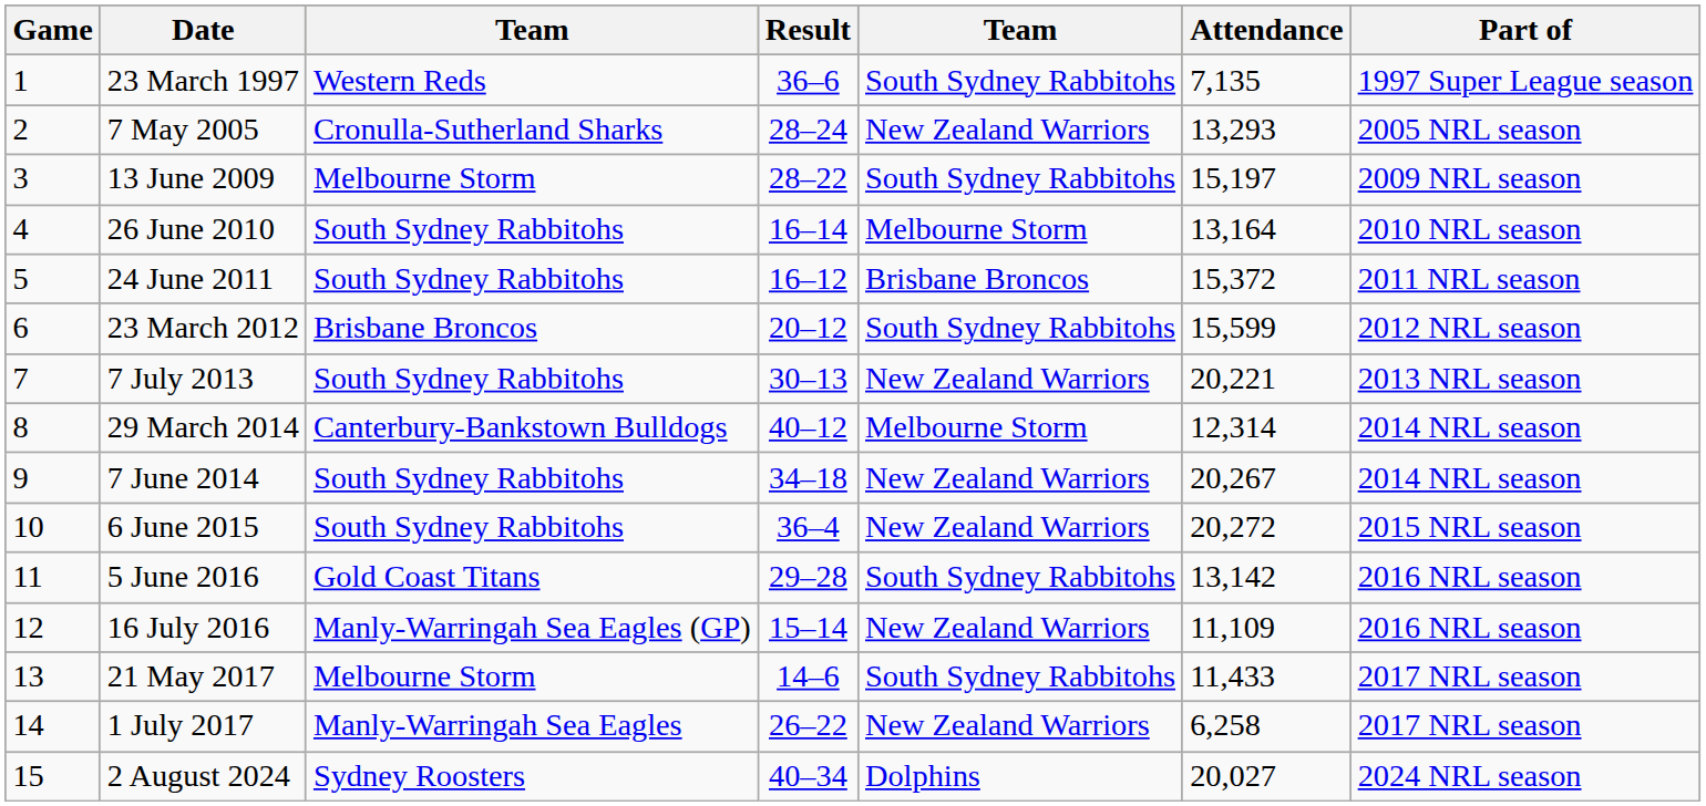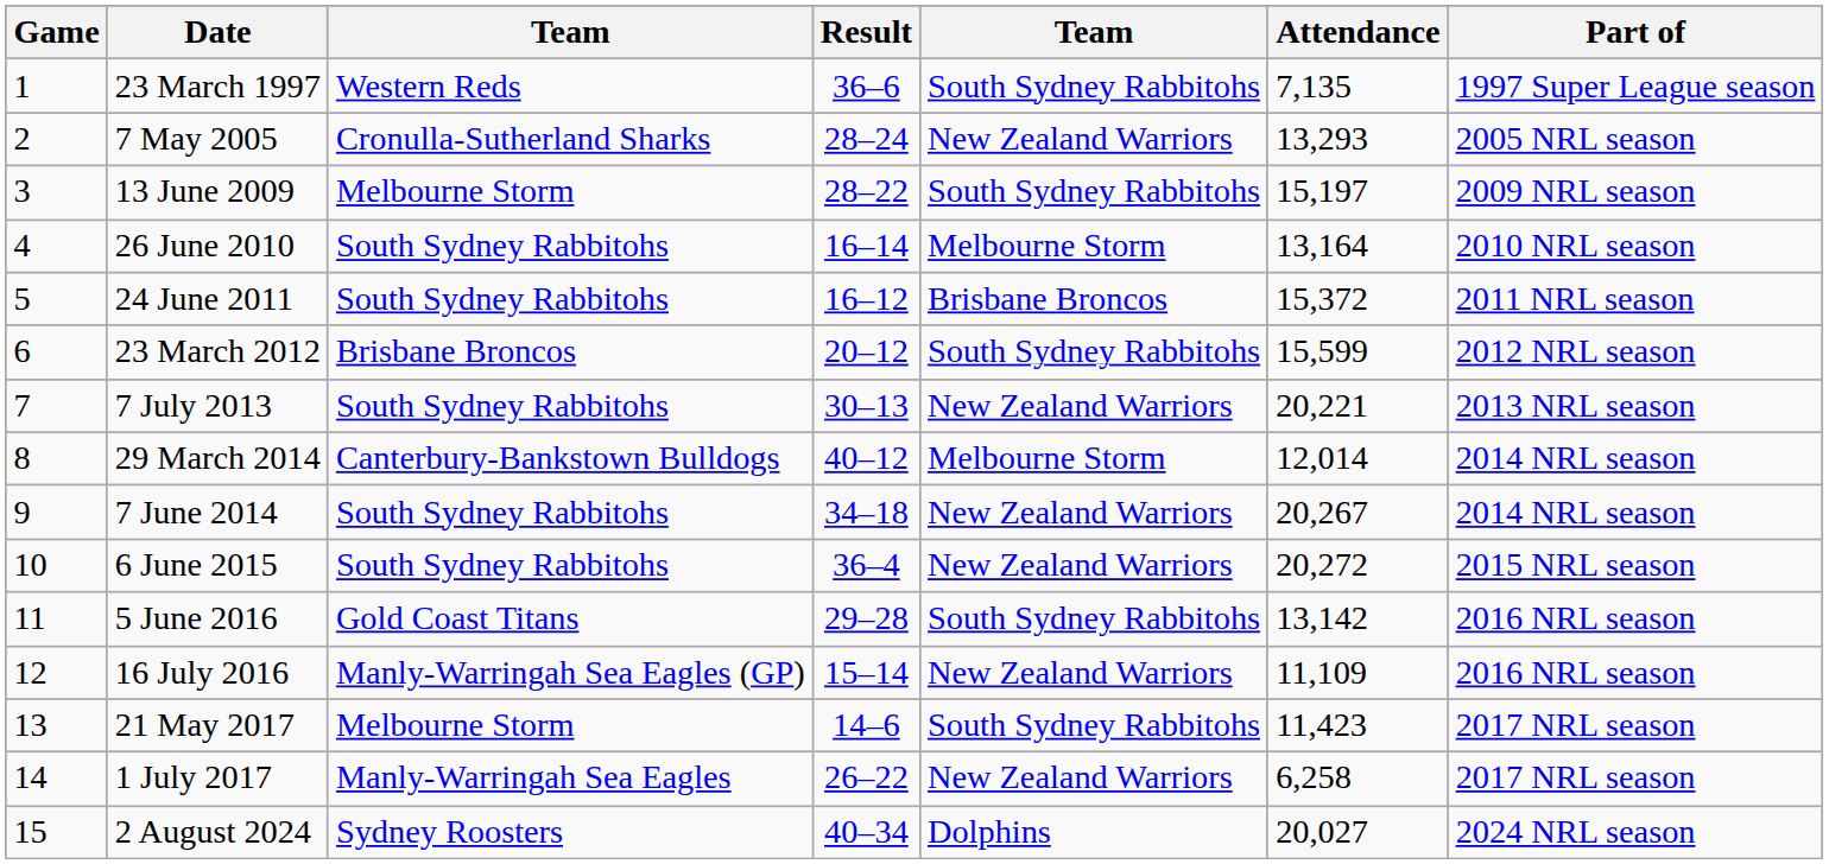 <table class="wikitable">
 <tr style="background:#BDB76B;">
 <th>Game</th>
 <th>Date</th>
 <th>Team</th>
 <th>Result</th>
 <th>Team</th>
 <th>Attendance</th>
 <th>Part of</th>
 </tr>
 <tr>
 <td>1</td>
 <td>23 March 1997</td>
 <td> <a href='#'>Western Reds</a></td>
 <td align=center><a href='#'>36–6</a></td>
 <td> <a href='#'>South Sydney Rabbitohs</a></td>
 <td>7,135</td>
 <td><a href='#'>1997 Super League season</a></td>
 </tr>
 <tr>
 <td>2</td>
 <td>7 May 2005</td>
 <td> <a href='#'>Cronulla-Sutherland Sharks</a></td>
 <td align=center><a href='#'>28–24</a></td>
 <td> <a href='#'>New Zealand Warriors</a></td>
 <td>13,293</td>
 <td><a href='#'>2005 NRL season</a></td>
 </tr>
 <tr>
 <td>3</td>
 <td>13 June 2009</td>
 <td> <a href='#'>Melbourne Storm</a></td>
 <td align=center><a href='#'>28–22</a></td>
 <td> <a href='#'>South Sydney Rabbitohs</a></td>
 <td>15,197</td>
 <td><a href='#'>2009 NRL season</a></td>
 </tr>
 <tr>
 <td>4</td>
 <td>26 June 2010</td>
 <td> <a href='#'>South Sydney Rabbitohs</a></td>
 <td align=center><a href='#'>16–14</a></td>
 <td> <a href='#'>Melbourne Storm</a></td>
 <td>13,164</td>
 <td><a href='#'>2010 NRL season</a></td>
 </tr>
 <tr>
 <td>5</td>
 <td>24 June 2011</td>
 <td> <a href='#'>South Sydney Rabbitohs</a></td>
 <td align=center><a href='#'>16–12</a></td>
 <td> <a href='#'>Brisbane Broncos</a></td>
 <td>15,372</td>
 <td><a href='#'>2011 NRL season</a></td>
 </tr>
 <tr>
 <td>6</td>
 <td>23 March 2012</td>
 <td> <a href='#'>Brisbane Broncos</a></td>
 <td align=center><a href='#'>20–12</a></td>
 <td> <a href='#'>South Sydney Rabbitohs</a></td>
 <td>15,599</td>
 <td><a href='#'>2012 NRL season</a></td>
 </tr>
 <tr>
 <td>7</td>
 <td>7 July 2013</td>
 <td> <a href='#'>South Sydney Rabbitohs</a></td>
 <td align=center><a href='#'>30–13</a></td>
 <td> <a href='#'>New Zealand Warriors</a></td>
 <td>20,221</td>
 <td><a href='#'>2013 NRL season</a></td>
 </tr>
 <tr>
 <td>8</td>
 <td>29 March 2014</td>
 <td> <a href='#'>Canterbury-Bankstown Bulldogs</a></td>
 <td align=center><a href='#'>40–12</a></td>
 <td> <a href='#'>Melbourne Storm</a></td>
-<td>12,314</td>
+<td>12,014</td>
 <td><a href='#'>2014 NRL season</a></td>
 </tr>
 <tr>
 <td>9</td>
 <td>7 June 2014</td>
 <td> <a href='#'>South Sydney Rabbitohs</a></td>
 <td align=center><a href='#'>34–18</a></td>
 <td> <a href='#'>New Zealand Warriors</a></td>
 <td>20,267</td>
 <td><a href='#'>2014 NRL season</a></td>
 </tr>
 <tr>
 <td>10</td>
 <td>6 June 2015</td>
 <td> <a href='#'>South Sydney Rabbitohs</a></td>
 <td align=center><a href='#'>36–4</a></td>
 <td> <a href='#'>New Zealand Warriors</a></td>
 <td>20,272</td>
 <td><a href='#'>2015 NRL season</a></td>
 </tr>
 <tr>
 <td>11</td>
 <td>5 June 2016</td>
 <td> <a href='#'>Gold Coast Titans</a></td>
 <td align=center><a href='#'>29–28</a></td>
 <td> <a href='#'>South Sydney Rabbitohs</a></td>
 <td>13,142</td>
 <td><a href='#'>2016 NRL season</a></td>
 </tr>
 <tr>
 <td>12</td>
 <td>16 July 2016</td>
 <td> <a href='#'>Manly-Warringah Sea Eagles</a> (<a href='#'>GP</a>)</td>
 <td align=center><a href='#'>15–14</a></td>
 <td> <a href='#'>New Zealand Warriors</a></td>
 <td>11,109</td>
 <td><a href='#'>2016 NRL season</a></td>
 </tr>
 <tr>
 <td>13</td>
 <td>21 May 2017</td>
 <td> <a href='#'>Melbourne Storm</a></td>
 <td align=center><a href='#'>14–6</a></td>
 <td> <a href='#'>South Sydney Rabbitohs</a></td>
-<td>11,433</td>
+<td>11,423</td>
 <td><a href='#'>2017 NRL season</a></td>
 </tr>
 <tr>
 <td>14</td>
 <td>1 July 2017</td>
 <td> <a href='#'>Manly-Warringah Sea Eagles</a></td>
 <td align=center><a href='#'>26–22</a></td>
 <td> <a href='#'>New Zealand Warriors</a></td>
 <td>6,258</td>
 <td><a href='#'>2017 NRL season</a></td>
 </tr>
 <tr>
 <td>15</td>
 <td>2 August 2024</td>
 <td> <a href='#'>Sydney Roosters</a></td>
 <td align=center><a href='#'>40–34</a></td>
 <td> <a href='#'>Dolphins</a></td>
 <td>20,027</td>
 <td><a href='#'>2024 NRL season</a></td>
 </tr>
 </table>
